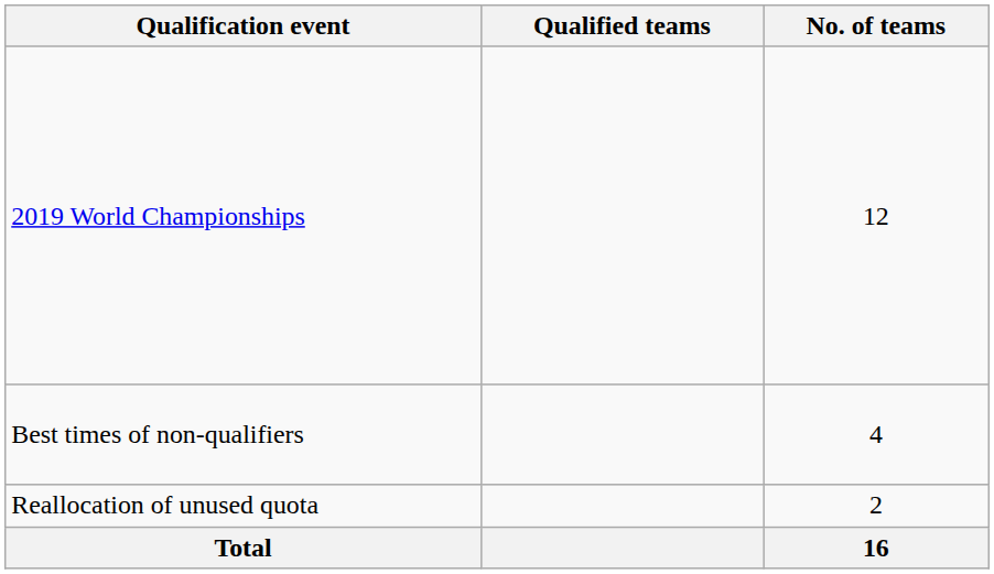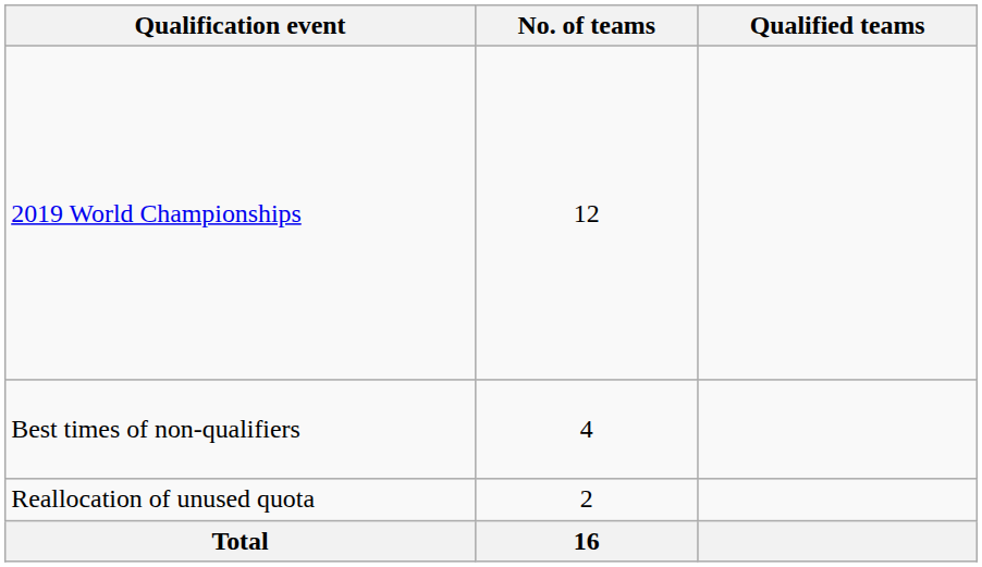 <table class=wikitable style="text-align:left" width=600>
 <tr>
 <th>Qualification event</th>
+<th>No. of teams</th>
 <th>Qualified teams</th>
-<th>No. of teams</th>
 </tr>
 <tr>
 <td><a href='#'>2019 World Championships</a></td>
+<td align=center>12</td>
 <td><br><br><br><br><br><br><br><br><br><br><s></s><br></td>
-<td align=center>12</td>
 </tr>
 <tr>
 <td>Best times of non-qualifiers</td>
+<td align=center>4</td>
 <td><br><s></s><br><br></td>
-<td align=center>4</td>
 </tr>
 <tr>
 <td>Reallocation of unused quota</td>
+<td align=center>2</td>
 <td><br></td>
-<td align=center>2</td>
 </tr>
 <tr>
 <th>Total</th>
+<th>16</th>
 <th></th>
-<th>16</th>
 </tr>
 </table>
